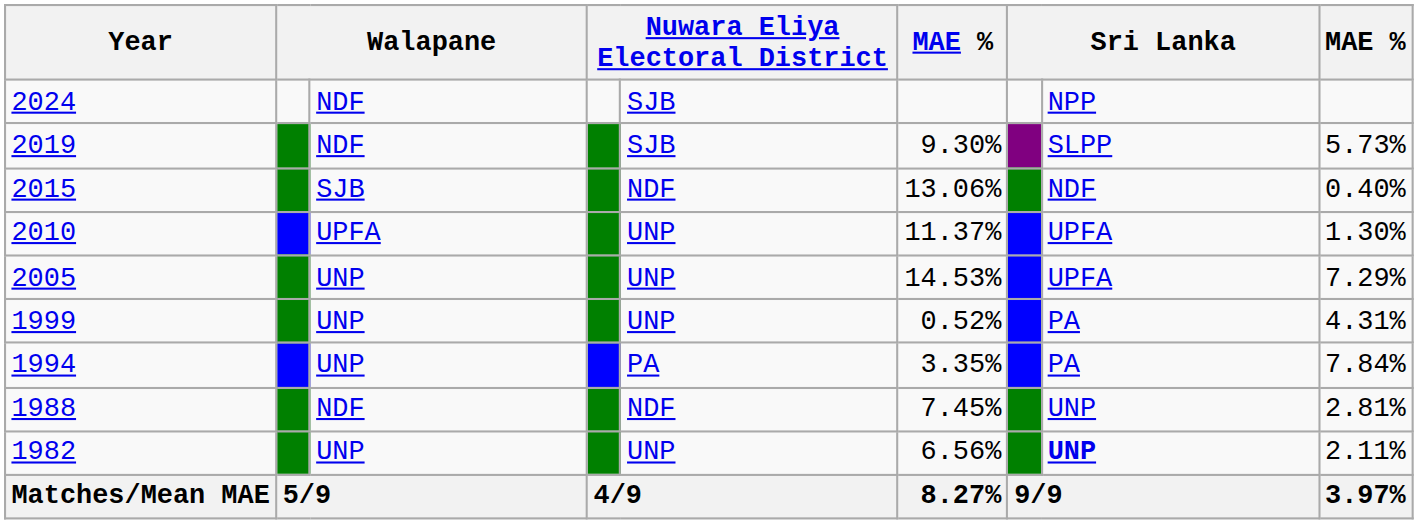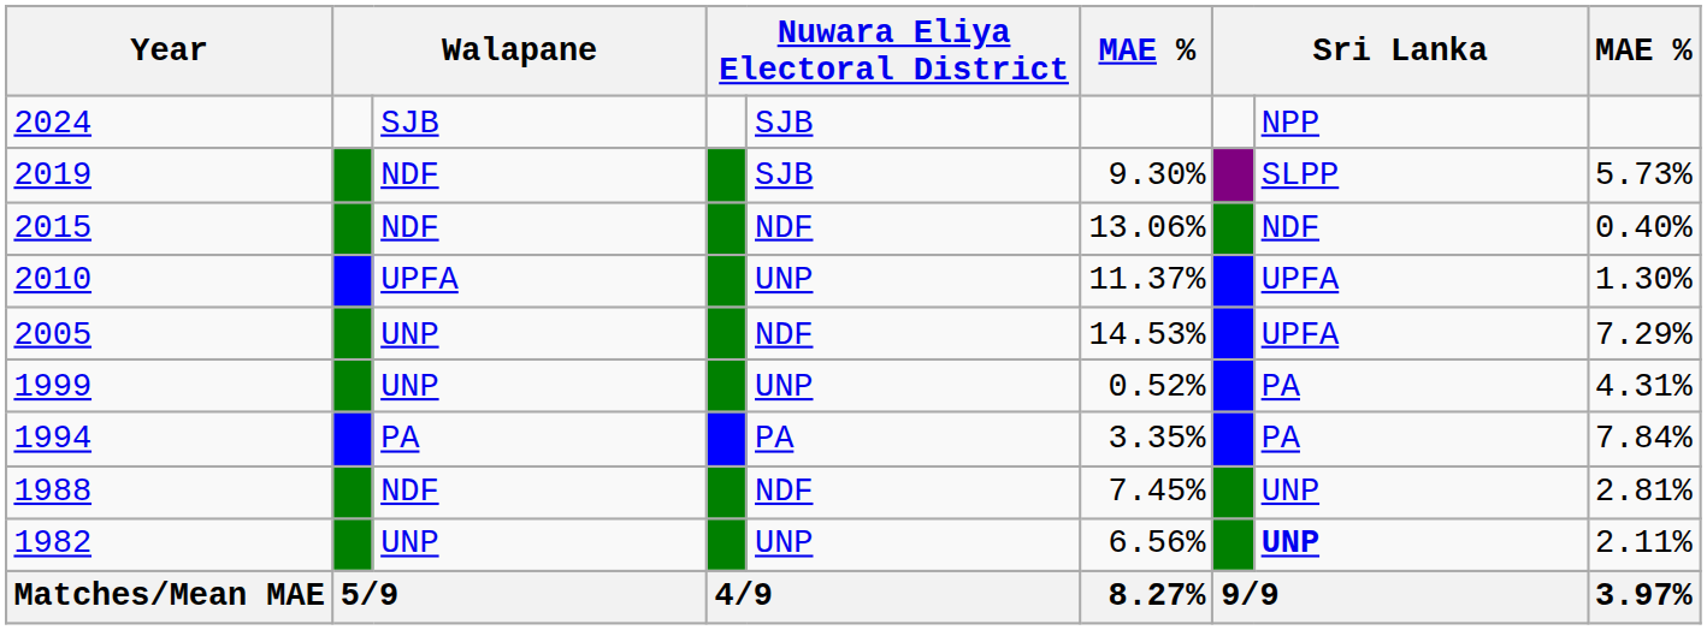 <table class="wikitable">
 <tr>
 <th>Year</th>
 <th colspan="2" width="144px">Walapane</th>
 <th colspan="2" width="144px"><a href='#'>Nuwara Eliya Electoral District</a></th>
 <th><a href='#'>MAE</a> %</th>
 <th colspan="2" width="144px">Sri Lanka</th>
 <th>MAE %</th>
 </tr>
 <tr>
 <td><a href='#'>2024</a></td>
 <td bgcolor=> </td>
-<td style="text-align:left;"><a href='#'>NDF</a></td>
+<td><a href='#'>SJB</a></td>
 <td bgcolor=> </td>
 <td><a href='#'>SJB</a></td>
 <td></td>
 <td bgcolor=> </td>
 <td><a href='#'>NPP</a></td>
 <td></td>
 </tr>
 <tr>
 <td><a href='#'>2019</a></td>
 <td style="background-color:green;" width="10px"></td>
 <td style="text-align:left;"><a href='#'>NDF</a></td>
 <td style="background-color:green;" width="10px"></td>
 <td><a href='#'>SJB</a></td>
 <td style="text-align:right;">9.30%</td>
 <td style="background-color:purple;" width="10px"></td>
 <td style="text-align:left;"><a href='#'>SLPP</a></td>
 <td style="text-align:right;">5.73%</td>
 </tr>
 <tr>
 <td><a href='#'>2015</a></td>
 <td style="background-color:green;" width="10px"></td>
-<td><a href='#'>SJB</a></td>
+<td style="text-align:left;"><a href='#'>NDF</a></td>
 <td style="background-color:green;" width="10px"></td>
 <td style="text-align:left;"><a href='#'>NDF</a></td>
 <td style="text-align:right;">13.06%</td>
 <td style="background-color:green;" width="10px"></td>
 <td style="text-align:left;"><a href='#'>NDF</a></td>
 <td style="text-align:right;">0.40%</td>
 </tr>
 <tr>
 <td><a href='#'>2010</a></td>
 <td style="background-color:blue;" width="10px"></td>
 <td style="text-align:left;"><a href='#'>UPFA</a></td>
 <td style="background-color:green;" width="10px"></td>
 <td style="text-align:left;"><a href='#'>UNP</a></td>
 <td style="text-align:right;">11.37%</td>
 <td style="background-color:blue;" width="10px"></td>
 <td style="text-align:left;"><a href='#'>UPFA</a></td>
 <td style="text-align:right;">1.30%</td>
 </tr>
 <tr>
 <td><a href='#'>2005</a></td>
 <td style="background-color:green;" width="10px"></td>
 <td style="text-align:left;"><a href='#'>UNP</a></td>
 <td style="background-color:green;" width="10px"></td>
-<td style="text-align:left;"><a href='#'>UNP</a></td>
+<td style="text-align:left;"><a href='#'>NDF</a></td>
 <td style="text-align:right;">14.53%</td>
 <td style="background-color:blue;" width="10px"></td>
 <td style="text-align:left;"><a href='#'>UPFA</a></td>
 <td style="text-align:right;">7.29%</td>
 </tr>
 <tr>
 <td><a href='#'>1999</a></td>
 <td style="background-color:green;" width="10px"></td>
 <td style="text-align:left;"><a href='#'>UNP</a></td>
 <td style="background-color:green;" width="10px"></td>
 <td style="text-align:left;"><a href='#'>UNP</a></td>
 <td style="text-align:right;">0.52%</td>
 <td style="background-color:blue;" width="10px"></td>
 <td style="text-align:left;"><a href='#'>PA</a></td>
 <td style="text-align:right;">4.31%</td>
 </tr>
 <tr>
 <td><a href='#'>1994</a></td>
 <td style="background-color:blue;" width="10px"></td>
-<td style="text-align:left;"><a href='#'>UNP</a></td>
+<td style="text-align:left;"><a href='#'>PA</a></td>
 <td style="background-color:blue;" width="10px"></td>
 <td style="text-align:left;"><a href='#'>PA</a></td>
 <td style="text-align:right;">3.35%</td>
 <td style="background-color:blue;" width="10px"></td>
 <td style="text-align:left;"><a href='#'>PA</a></td>
 <td style="text-align:right;">7.84%</td>
 </tr>
 <tr>
 <td><a href='#'>1988</a></td>
 <td style="background-color:green;" width="10px"></td>
 <td style="text-align:left;"><a href='#'>NDF</a></td>
 <td style="background-color:green;" width="10px"></td>
 <td style="text-align:left;"><a href='#'>NDF</a></td>
 <td style="text-align:right;">7.45%</td>
 <td style="background-color:green;" width="10px"></td>
 <td style="text-align:left;"><a href='#'>UNP</a></td>
 <td style="text-align:right;">2.81%</td>
 </tr>
 <tr>
 <td><a href='#'>1982</a></td>
 <td style="background-color:green;" width="10px"></td>
 <td style="text-align:left;"><a href='#'>UNP</a></td>
 <td style="background-color:green;" width="10px"></td>
 <td style="text-align:left;"><a href='#'>UNP</a></td>
 <td style="text-align:right;">6.56%</td>
 <td style="background-color:green;" width="10px"></td>
 <td style="text-align:left;"><strong><a href='#'>UNP</a></strong></td>
 <td style="text-align:right;">2.11%</td>
 </tr>
 <tr>
 <th>Matches/Mean MAE</th>
 <th style="text-align:left;"colspan="2" width="144px">5/9</th>
 <th style="text-align:left;"colspan="2" width="144px">4/9</th>
 <th style="text-align:right;">8.27%</th>
 <th style="text-align:left;"colspan="2" width="144px">9/9</th>
 <th style="text-align:right;">3.97%</th>
 </tr>
 </table>
